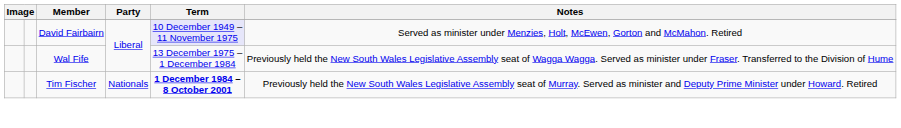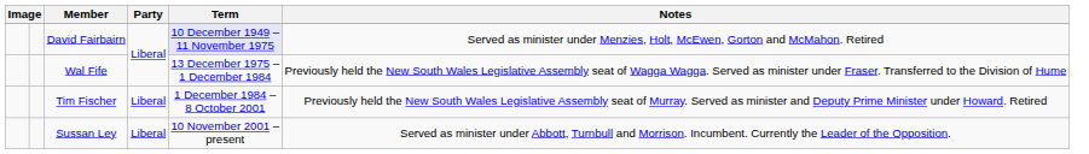 <table class=wikitable style="text-align:center">
 <tr>
 <th colspan=2>Image</th>
 <th>Member</th>
 <th>Party</th>
 <th>Term</th>
 <th>Notes</th>
 </tr>
 <tr>
 </tr>
 <tr>
 <td> </td>
 <td></td>
 <td><a href='#'>David Fairbairn</a><br></td>
 <td rowspan="2"><a href='#'>Liberal</a></td>
 <td nowrap style="background: lavender;"><a href='#'>10 December 1949</a> –<br><a href='#'>11 November 1975</a></td>
 <td>Served as minister under <a href='#'>Menzies</a>, <a href='#'>Holt</a>, <a href='#'>McEwen</a>, <a href='#'>Gorton</a> and <a href='#'>McMahon</a>. Retired</td>
 </tr>
 <tr>
 <td> </td>
 <td></td>
 <td><a href='#'>Wal Fife</a><br></td>
 <td nowrap><a href='#'>13 December 1975</a> –<br><a href='#'>1 December 1984</a></td>
 <td>Previously held the <a href='#'>New South Wales Legislative Assembly</a> seat of <a href='#'>Wagga Wagga</a>. Served as minister under <a href='#'>Fraser</a>. Transferred to the Division of <a href='#'>Hume</a></td>
 </tr>
 <tr>
 <td> </td>
 <td></td>
 <td><a href='#'>Tim Fischer</a><br></td>
-<td><a href='#'>Nationals</a></td>
-<td nowrap><strong><a href='#'>1 December 1984</a> –<br><a href='#'>8 October 2001</a></strong></td>
+<td><a href='#'>Liberal</a></td>
+<td nowrap><a href='#'>1 December 1984</a> –<br><a href='#'>8 October 2001</a></td>
 <td>Previously held the <a href='#'>New South Wales Legislative Assembly</a> seat of <a href='#'>Murray</a>. Served as minister and <a href='#'>Deputy Prime Minister</a> under <a href='#'>Howard</a>. Retired</td>
 </tr>
+<tr>
+<td> </td>
+<td></td>
+<td><a href='#'>Sussan Ley</a><br></td>
+<td><a href='#'>Liberal</a></td>
+<td nowrap><a href='#'>10 November 2001</a> –<br>present</td>
+<td>Served as minister under <a href='#'>Abbott</a>, <a href='#'>Turnbull</a> and <a href='#'>Morrison</a>. Incumbent. Currently the <a href='#'>Leader of the Opposition</a>.</td>
+</tr>
 </table>
